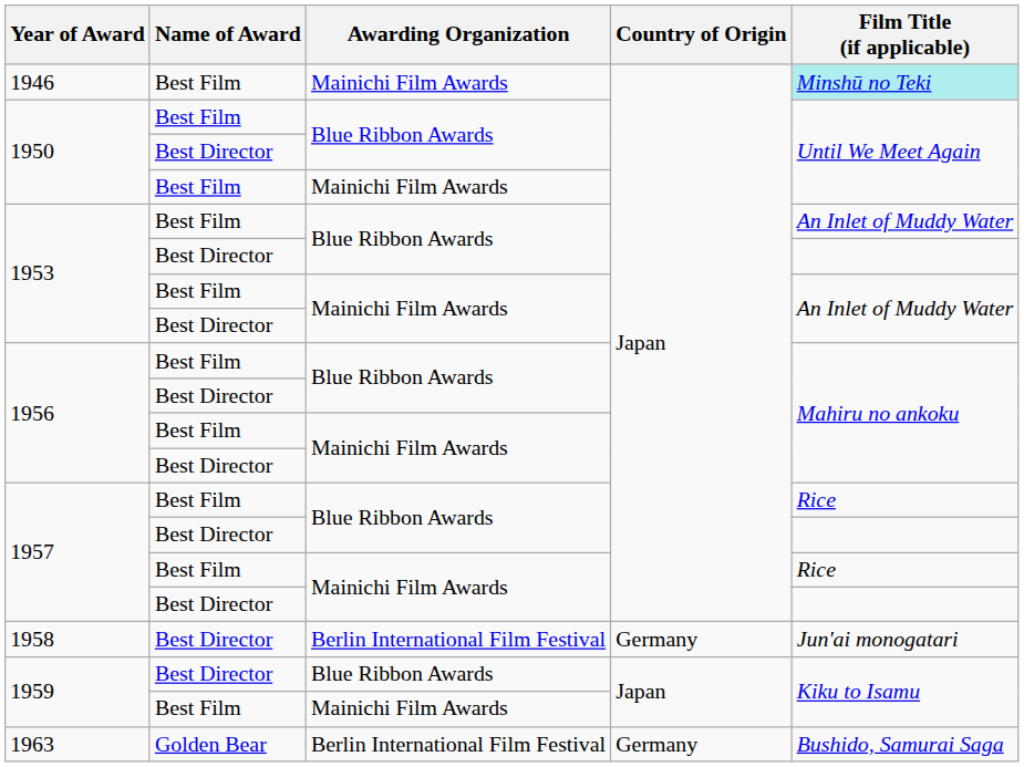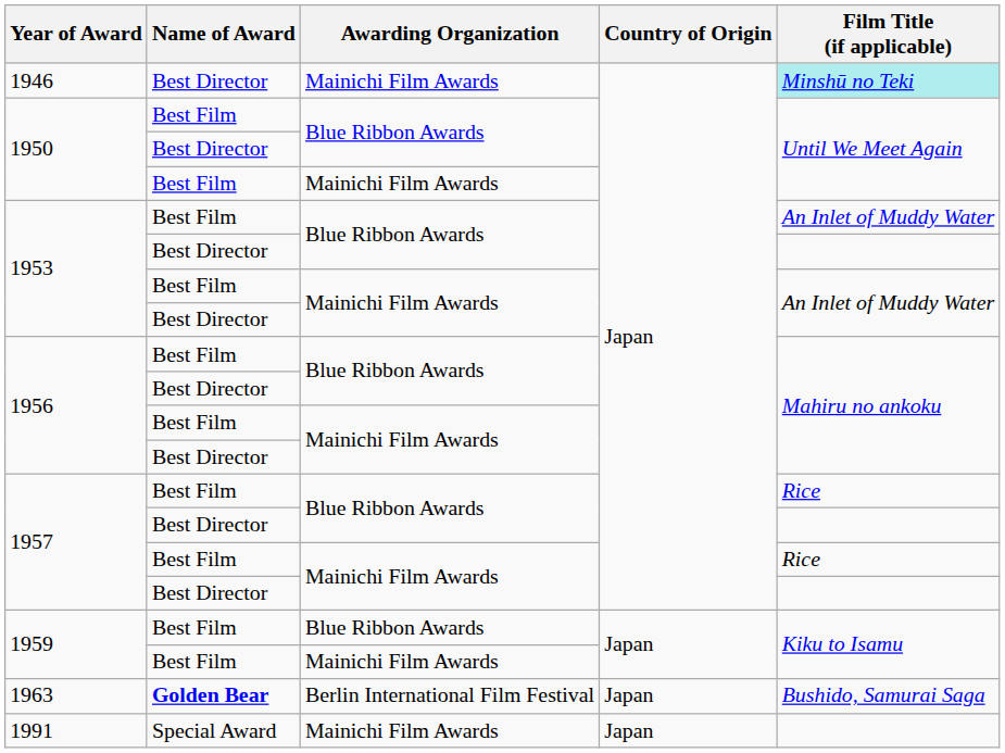 <table class="wikitable sortable" border="1">
 <tr>
 <th>Year of Award</th>
 <th>Name of Award</th>
 <th>Awarding Organization</th>
 <th>Country of Origin</th>
 <th>Film Title <br>(if applicable)</th>
 </tr>
 <tr>
 <td>1946</td>
-<td>Best Film</td>
+<td><a href='#'>Best Director</a></td>
 <td><a href='#'>Mainichi Film Awards</a></td>
 <td rowspan=16>Japan</td>
 <td style="background: paleturquoise;"><em><a href='#'>Minshū no Teki</a></em></td>
 </tr>
 <tr>
 <td rowspan=3>1950</td>
 <td><a href='#'>Best Film</a></td>
 <td rowspan=2><a href='#'>Blue Ribbon Awards</a></td>
 <td rowspan=3><em><a href='#'>Until We Meet Again</a></em></td>
 </tr>
 <tr>
 <td><a href='#'>Best Director</a></td>
 </tr>
 <tr>
 <td><a href='#'>Best Film</a></td>
 <td>Mainichi Film Awards</td>
 </tr>
 <tr>
 <td rowspan=4>1953</td>
 <td>Best Film</td>
 <td rowspan=2>Blue Ribbon Awards</td>
 <td><em><a href='#'>An Inlet of Muddy Water</a></em></td>
 </tr>
 <tr>
 <td>Best Director</td>
 <td></td>
 </tr>
 <tr>
 <td>Best Film</td>
 <td rowspan=2>Mainichi Film Awards</td>
 <td rowspan=2><em>An Inlet of Muddy Water</em></td>
 </tr>
 <tr>
 <td>Best Director</td>
 </tr>
 <tr>
 <td rowspan=4>1956</td>
 <td>Best Film</td>
 <td rowspan=2>Blue Ribbon Awards</td>
 <td rowspan=4><em><a href='#'>Mahiru no ankoku</a></em></td>
 </tr>
 <tr>
 <td>Best Director</td>
 </tr>
 <tr>
 <td>Best Film</td>
 <td rowspan=2>Mainichi Film Awards</td>
 </tr>
 <tr>
 <td>Best Director</td>
 </tr>
 <tr>
 <td rowspan=4>1957</td>
 <td>Best Film</td>
 <td rowspan=2>Blue Ribbon Awards</td>
 <td><em><a href='#'>Rice</a></em></td>
 </tr>
 <tr>
 <td>Best Director</td>
 <td></td>
 </tr>
 <tr>
 <td>Best Film</td>
 <td rowspan=2>Mainichi Film Awards</td>
 <td><em>Rice</em></td>
 </tr>
 <tr>
 <td>Best Director</td>
 <td></td>
 </tr>
 <tr>
-<td>1958</td>
-<td><a href='#'>Best Director</a></td>
-<td><a href='#'>Berlin International Film Festival</a></td>
-<td>Germany</td>
-<td><em>Jun'ai monogatari</em></td>
-</tr>
-<tr>
 <td rowspan=2>1959</td>
-<td><a href='#'>Best Director</a></td>
+<td>Best Film</td>
 <td>Blue Ribbon Awards</td>
 <td rowspan=2>Japan</td>
 <td rowspan=2><em><a href='#'>Kiku to Isamu</a></em></td>
 </tr>
 <tr>
 <td>Best Film</td>
 <td>Mainichi Film Awards</td>
 </tr>
 <tr>
 <td>1963</td>
-<td><a href='#'>Golden Bear</a></td>
+<td><strong><a href='#'>Golden Bear</a></strong></td>
 <td>Berlin International Film Festival</td>
-<td>Germany</td>
+<td>Japan</td>
 <td><em><a href='#'>Bushido, Samurai Saga</a></em></td>
 </tr>
+<tr>
+<td>1991</td>
+<td>Special Award</td>
+<td>Mainichi Film Awards</td>
+<td>Japan</td>
+<td></td>
+</tr>
 </table>
